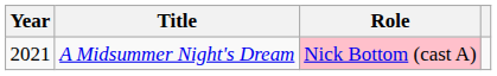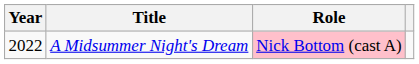 <table class="wikitable">
 <tr>
 <th>Year</th>
 <th>Title</th>
 <th>Role</th>
 <th></th>
 </tr>
 <tr>
-<td>2021</td>
+<td>2022</td>
 <td><em><a href='#'>A Midsummer Night's Dream</a></em></td>
 <td style="background: pink;"><a href='#'>Nick Bottom</a> (cast A)</td>
 <td></td>
 </tr>
 </table>
